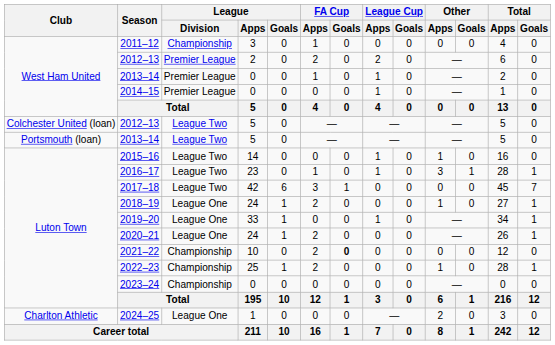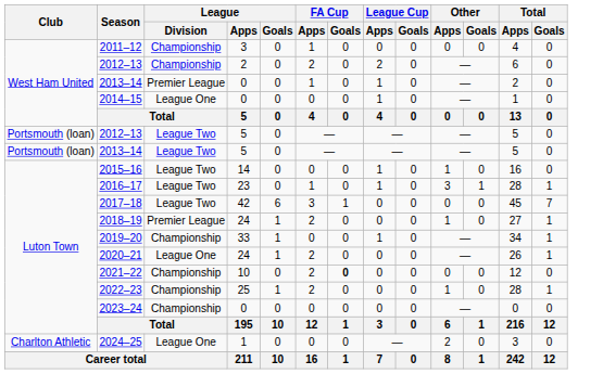 <table class="wikitable" style="text-align: center;">
 <tr>
 <th rowspan="2">Club</th>
 <th rowspan="2">Season</th>
 <th colspan="3">League</th>
 <th colspan="2"><a href='#'>FA Cup</a></th>
 <th colspan="2"><a href='#'>League Cup</a></th>
 <th colspan="2">Other</th>
 <th colspan="2">Total</th>
 </tr>
 <tr>
 <th>Division</th>
 <th>Apps</th>
 <th>Goals</th>
 <th>Apps</th>
 <th>Goals</th>
 <th>Apps</th>
 <th>Goals</th>
 <th>Apps</th>
 <th>Goals</th>
 <th>Apps</th>
 <th>Goals</th>
 </tr>
 <tr>
 <td rowspan="5"><a href='#'>West Ham United</a></td>
 <td><a href='#'>2011–12</a></td>
 <td><a href='#'>Championship</a></td>
 <td>3</td>
 <td>0</td>
 <td>1</td>
 <td>0</td>
 <td>0</td>
 <td>0</td>
 <td>0</td>
 <td>0</td>
 <td>4</td>
 <td>0</td>
 </tr>
 <tr>
 <td><a href='#'>2012–13</a></td>
-<td><a href='#'>Premier League</a></td>
+<td><a href='#'>Championship</a></td>
 <td>2</td>
 <td>0</td>
 <td>2</td>
 <td>0</td>
 <td>2</td>
 <td>0</td>
 <td colspan="2">—</td>
 <td>6</td>
 <td>0</td>
 </tr>
 <tr>
 <td><a href='#'>2013–14</a></td>
 <td>Premier League</td>
 <td>0</td>
 <td>0</td>
 <td>1</td>
 <td>0</td>
 <td>1</td>
 <td>0</td>
 <td colspan="2">—</td>
 <td>2</td>
 <td>0</td>
 </tr>
 <tr>
 <td><a href='#'>2014–15</a></td>
-<td>Premier League</td>
+<td>League One</td>
 <td>0</td>
 <td>0</td>
 <td>0</td>
 <td>0</td>
 <td>1</td>
 <td>0</td>
 <td colspan="2">—</td>
 <td>1</td>
 <td>0</td>
 </tr>
 <tr>
 <th colspan="2">Total</th>
 <th>5</th>
 <th>0</th>
 <th>4</th>
 <th>0</th>
 <th>4</th>
 <th>0</th>
 <th>0</th>
 <th>0</th>
 <th>13</th>
 <th>0</th>
 </tr>
 <tr>
-<td><a href='#'>Colchester United</a> (loan)</td>
+<td><a href='#'>Portsmouth</a> (loan)</td>
 <td><a href='#'>2012–13</a></td>
 <td><a href='#'>League Two</a></td>
 <td>5</td>
 <td>0</td>
 <td colspan="2">—</td>
 <td colspan="2">—</td>
 <td colspan="2">—</td>
 <td>5</td>
 <td>0</td>
 </tr>
 <tr>
 <td><a href='#'>Portsmouth</a> (loan)</td>
 <td><a href='#'>2013–14</a></td>
 <td><a href='#'>League Two</a></td>
 <td>5</td>
 <td>0</td>
 <td colspan="2">—</td>
 <td colspan="2">—</td>
 <td colspan="2">—</td>
 <td>5</td>
 <td>0</td>
 </tr>
 <tr>
 <td rowspan="10"><a href='#'>Luton Town</a></td>
 <td><a href='#'>2015–16</a></td>
 <td>League Two</td>
 <td>14</td>
 <td>0</td>
 <td>0</td>
 <td>0</td>
 <td>1</td>
 <td>0</td>
 <td>1</td>
 <td>0</td>
 <td>16</td>
 <td>0</td>
 </tr>
 <tr>
 <td><a href='#'>2016–17</a></td>
 <td>League Two</td>
 <td>23</td>
 <td>0</td>
 <td>1</td>
 <td>0</td>
 <td>1</td>
 <td>0</td>
 <td>3</td>
 <td>1</td>
 <td>28</td>
 <td>1</td>
 </tr>
 <tr>
 <td><a href='#'>2017–18</a></td>
 <td>League Two</td>
 <td>42</td>
 <td>6</td>
 <td>3</td>
 <td>1</td>
 <td>0</td>
 <td>0</td>
 <td>0</td>
 <td>0</td>
 <td>45</td>
 <td>7</td>
 </tr>
 <tr>
 <td><a href='#'>2018–19</a></td>
-<td>League One</td>
+<td>Premier League</td>
 <td>24</td>
 <td>1</td>
 <td>2</td>
 <td>0</td>
 <td>0</td>
 <td>0</td>
 <td>1</td>
 <td>0</td>
 <td>27</td>
 <td>1</td>
 </tr>
 <tr>
 <td><a href='#'>2019–20</a></td>
-<td>League One</td>
+<td>Championship</td>
 <td>33</td>
 <td>1</td>
 <td>0</td>
 <td>0</td>
 <td>1</td>
 <td>0</td>
 <td colspan="2">—</td>
 <td>34</td>
 <td>1</td>
 </tr>
 <tr>
 <td><a href='#'>2020–21</a></td>
 <td>League One</td>
 <td>24</td>
 <td>1</td>
 <td>2</td>
 <td>0</td>
 <td>0</td>
 <td>0</td>
 <td colspan="2">—</td>
 <td>26</td>
 <td>1</td>
 </tr>
 <tr>
 <td><a href='#'>2021–22</a></td>
 <td>Championship</td>
 <td>10</td>
 <td>0</td>
 <td>2</td>
 <td><strong>0</strong></td>
 <td>0</td>
 <td>0</td>
 <td>0</td>
 <td>0</td>
 <td>12</td>
 <td>0</td>
 </tr>
 <tr>
 <td><a href='#'>2022–23</a></td>
 <td>Championship</td>
 <td>25</td>
 <td>1</td>
 <td>2</td>
 <td>0</td>
 <td>0</td>
 <td>0</td>
 <td>1</td>
 <td>0</td>
 <td>28</td>
 <td>1</td>
 </tr>
 <tr>
 <td><a href='#'>2023–24</a></td>
 <td>Championship</td>
 <td>0</td>
 <td>0</td>
 <td>0</td>
 <td>0</td>
 <td>0</td>
 <td>0</td>
 <td colspan="2">—</td>
 <td>0</td>
 <td>0</td>
 </tr>
 <tr>
 <th colspan="2">Total</th>
 <th>195</th>
 <th>10</th>
 <th>12</th>
 <th>1</th>
 <th>3</th>
 <th>0</th>
 <th>6</th>
 <th>1</th>
 <th>216</th>
 <th>12</th>
 </tr>
 <tr>
 <td><a href='#'>Charlton Athletic</a></td>
 <td><a href='#'>2024–25</a></td>
 <td>League One</td>
 <td>1</td>
 <td>0</td>
 <td>0</td>
 <td>0</td>
 <td colspan="2">—</td>
 <td>2</td>
 <td>0</td>
 <td>3</td>
 <td>0</td>
 </tr>
 <tr>
 <th colspan="3">Career total</th>
 <th>211</th>
 <th>10</th>
 <th>16</th>
 <th>1</th>
 <th>7</th>
 <th>0</th>
 <th>8</th>
 <th>1</th>
 <th>242</th>
 <th>12</th>
 </tr>
 </table>
